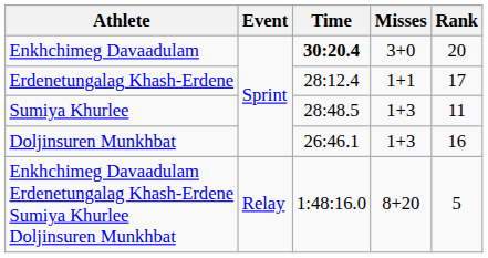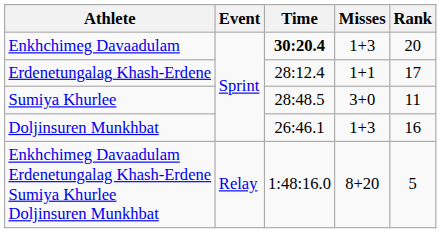 <table class=wikitable style=font-size:90%;text-align:center>
 <tr>
 <th>Athlete</th>
 <th>Event</th>
 <th>Time</th>
 <th>Misses</th>
 <th>Rank</th>
 </tr>
 <tr>
 <td align=left><a href='#'>Enkhchimeg Davaadulam</a></td>
 <td align=left rowspan=4><a href='#'>Sprint</a></td>
 <td><strong>30:20.4</strong></td>
-<td>3+0</td>
+<td>1+3</td>
 <td>20</td>
 </tr>
 <tr>
 <td align=left><a href='#'>Erdenetungalag Khash-Erdene</a></td>
 <td>28:12.4</td>
 <td>1+1</td>
 <td>17</td>
 </tr>
 <tr>
 <td align=left><a href='#'>Sumiya Khurlee</a></td>
 <td>28:48.5</td>
-<td>1+3</td>
+<td>3+0</td>
 <td>11</td>
 </tr>
 <tr>
 <td align=left><a href='#'>Doljinsuren Munkhbat</a></td>
 <td>26:46.1</td>
 <td>1+3</td>
 <td>16</td>
 </tr>
 <tr>
 <td align=left><a href='#'>Enkhchimeg Davaadulam</a><br><a href='#'>Erdenetungalag Khash-Erdene</a><br><a href='#'>Sumiya Khurlee</a><br><a href='#'>Doljinsuren Munkhbat</a></td>
 <td align=left><a href='#'>Relay</a></td>
 <td>1:48:16.0</td>
 <td>8+20</td>
 <td>5</td>
 </tr>
 </table>
